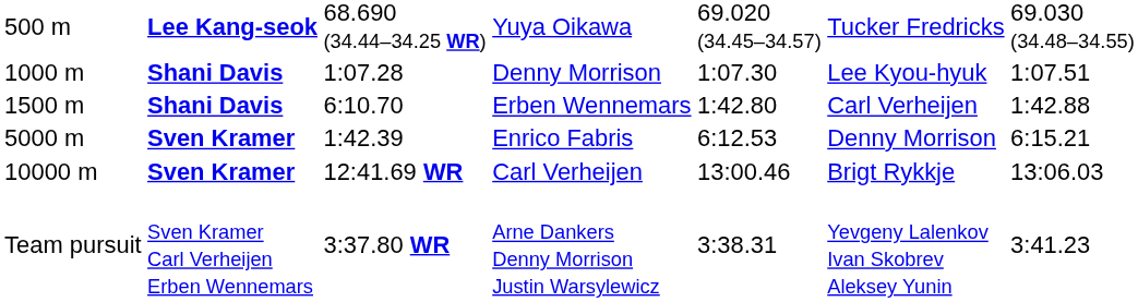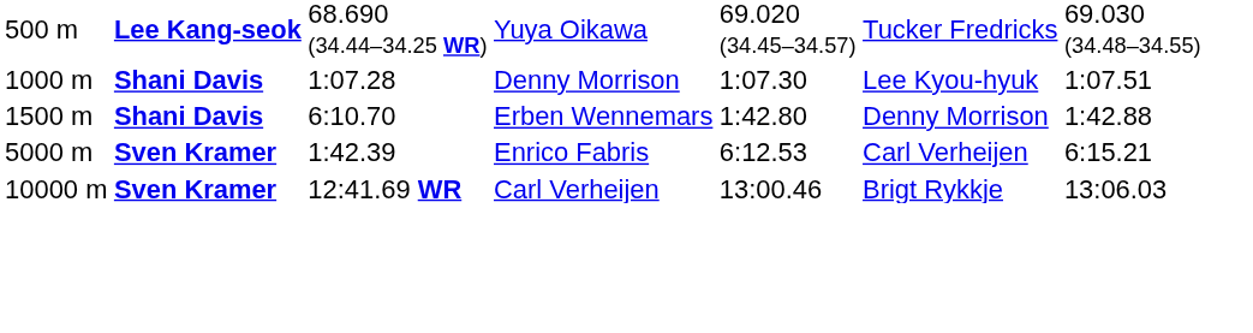 <table>
 <tr>
 <td>500 m<br></td>
 <td><strong><a href='#'>Lee Kang-seok</a></strong><br><small></small></td>
 <td>68.690<br><small>(34.44–34.25 <strong><a href='#'>WR</a></strong>)</small></td>
 <td><a href='#'>Yuya Oikawa</a><br><small></small></td>
 <td>69.020<br><small>(34.45–34.57)</small></td>
 <td><a href='#'>Tucker Fredricks</a><br><small></small></td>
 <td>69.030<br><small>(34.48–34.55)</small></td>
 </tr>
 <tr>
 <td>1000 m<br></td>
 <td><strong><a href='#'>Shani Davis</a></strong><br><small></small></td>
 <td>1:07.28</td>
 <td><a href='#'>Denny Morrison</a><br><small></small></td>
 <td>1:07.30</td>
 <td><a href='#'>Lee Kyou-hyuk</a><br><small></small></td>
 <td>1:07.51</td>
 </tr>
 <tr>
 <td>1500 m<br></td>
 <td><strong><a href='#'>Shani Davis</a></strong><br><small></small></td>
 <td>6:10.70</td>
 <td><a href='#'>Erben Wennemars</a><br><small></small></td>
 <td>1:42.80</td>
-<td><a href='#'>Carl Verheijen</a><br><small></small></td>
+<td><a href='#'>Denny Morrison</a><br><small></small></td>
 <td>1:42.88</td>
 </tr>
 <tr>
 <td>5000 m<br></td>
 <td><strong><a href='#'>Sven Kramer</a></strong><br><small></small></td>
 <td>1:42.39</td>
 <td><a href='#'>Enrico Fabris</a><br><small></small></td>
 <td>6:12.53</td>
-<td><a href='#'>Denny Morrison</a><br><small></small></td>
+<td><a href='#'>Carl Verheijen</a><br><small></small></td>
 <td>6:15.21</td>
 </tr>
 <tr>
 <td>10000 m<br></td>
 <td><strong><a href='#'>Sven Kramer</a></strong><br><small></small></td>
 <td>12:41.69 <strong><a href='#'>WR</a></strong></td>
 <td><a href='#'>Carl Verheijen</a><br><small></small></td>
 <td>13:00.46</td>
 <td><a href='#'>Brigt Rykkje</a><br><small></small></td>
 <td>13:06.03</td>
 </tr>
 <tr>
-<td>Team pursuit<br></td>
-<td><strong></strong><br><small><a href='#'>Sven Kramer</a><br><a href='#'>Carl Verheijen</a><br><a href='#'>Erben Wennemars</a></small></td>
-<td>3:37.80 <strong><a href='#'>WR</a></strong></td>
-<td><br><small><a href='#'>Arne Dankers</a><br><a href='#'>Denny Morrison</a><br><a href='#'>Justin Warsylewicz</a></small></td>
-<td>3:38.31</td>
-<td><br><small><a href='#'>Yevgeny Lalenkov</a><br><a href='#'>Ivan Skobrev</a><br><a href='#'>Aleksey Yunin</a></small></td>
-<td>3:41.23</td>
-</tr>
-<tr>
 </tr>
 </table>
